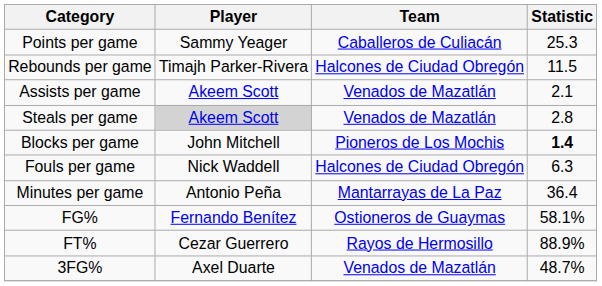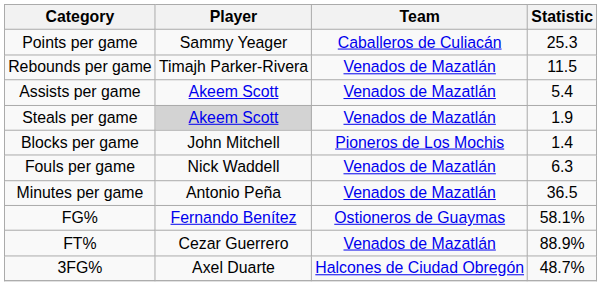 <table class="wikitable" style="text-align:center">
 <tr>
 <th>Category</th>
 <th>Player</th>
 <th>Team</th>
 <th>Statistic</th>
 </tr>
 <tr>
 <td>Points per game</td>
 <td> Sammy Yeager</td>
 <td><a href='#'>Caballeros de Culiacán</a></td>
 <td>25.3</td>
 </tr>
 <tr>
 <td>Rebounds per game</td>
 <td> Timajh Parker-Rivera</td>
-<td><a href='#'>Halcones de Ciudad Obregón</a></td>
+<td><a href='#'>Venados de Mazatlán</a></td>
 <td>11.5</td>
 </tr>
 <tr>
 <td>Assists per game</td>
 <td><a href='#'>Akeem Scott</a></td>
 <td><a href='#'>Venados de Mazatlán</a></td>
-<td>2.1</td>
+<td>5.4</td>
 </tr>
 <tr>
 <td>Steals per game</td>
 <td style="background: lightgrey;"><a href='#'>Akeem Scott</a></td>
 <td><a href='#'>Venados de Mazatlán</a></td>
-<td>2.8</td>
+<td>1.9</td>
 </tr>
 <tr>
 <td>Blocks per game</td>
 <td> John Mitchell</td>
 <td><a href='#'>Pioneros de Los Mochis</a></td>
-<td><strong>1.4</strong></td>
+<td>1.4</td>
 </tr>
 <tr>
 <td>Fouls per game</td>
 <td> Nick Waddell</td>
-<td><a href='#'>Halcones de Ciudad Obregón</a></td>
+<td><a href='#'>Venados de Mazatlán</a></td>
 <td>6.3</td>
 </tr>
 <tr>
 <td>Minutes per game</td>
 <td> Antonio Peña</td>
-<td><a href='#'>Mantarrayas de La Paz</a></td>
-<td>36.4</td>
+<td><a href='#'>Venados de Mazatlán</a></td>
+<td>36.5</td>
 </tr>
 <tr>
 <td>FG%</td>
 <td> <a href='#'>Fernando Benítez</a></td>
 <td><a href='#'>Ostioneros de Guaymas</a></td>
 <td>58.1%</td>
 </tr>
 <tr>
 <td>FT%</td>
 <td> Cezar Guerrero</td>
-<td><a href='#'>Rayos de Hermosillo</a></td>
+<td><a href='#'>Venados de Mazatlán</a></td>
 <td>88.9%</td>
 </tr>
 <tr>
 <td>3FG%</td>
 <td> Axel Duarte</td>
-<td><a href='#'>Venados de Mazatlán</a></td>
+<td><a href='#'>Halcones de Ciudad Obregón</a></td>
 <td>48.7%</td>
 </tr>
 <tr>
 </tr>
 </table>
